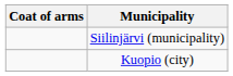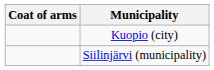 <table class="wikitable" style="font-size: 90%; text-align: center; line-height: normal; margin-left: 30px;">
 <tr>
 <th>Coat of arms</th>
 <th>Municipality</th>
 </tr>
 <tr>
 <td align=left></td>
-<td><a href='#'>Siilinjärvi</a> (municipality)</td>
+<td><a href='#'>Kuopio</a> (city)</td>
 </tr>
 <tr>
 <td align=left></td>
-<td><a href='#'>Kuopio</a> (city)</td>
+<td><a href='#'>Siilinjärvi</a> (municipality)</td>
 </tr>
 </table>
